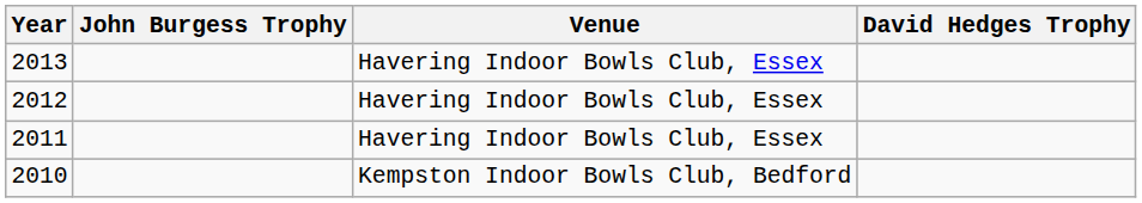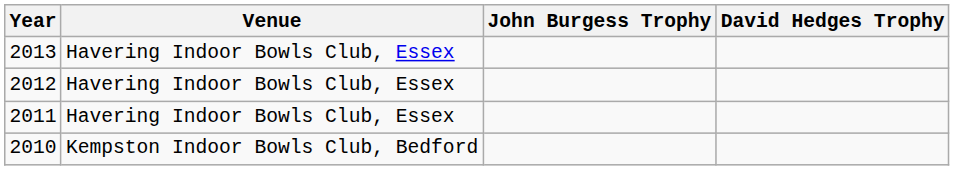 <table class="wikitable">
 <tr>
 <th>Year</th>
+<th>Venue</th>
 <th>John Burgess Trophy</th>
-<th>Venue</th>
 <th>David Hedges Trophy</th>
 </tr>
 <tr>
 <td>2013</td>
+<td>Havering Indoor Bowls Club, <a href='#'>Essex</a></td>
 <td></td>
-<td>Havering Indoor Bowls Club, <a href='#'>Essex</a></td>
 <td></td>
 </tr>
 <tr>
 <td>2012</td>
+<td>Havering Indoor Bowls Club, Essex</td>
 <td></td>
-<td>Havering Indoor Bowls Club, Essex</td>
 <td></td>
 </tr>
 <tr>
 <td>2011</td>
+<td>Havering Indoor Bowls Club, Essex</td>
 <td></td>
-<td>Havering Indoor Bowls Club, Essex</td>
 <td></td>
 </tr>
 <tr>
 <td>2010</td>
+<td>Kempston Indoor Bowls Club, Bedford</td>
 <td></td>
-<td>Kempston Indoor Bowls Club, Bedford</td>
 <td></td>
 </tr>
 </table>
